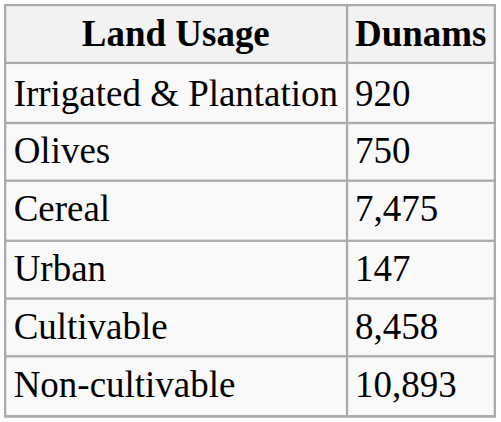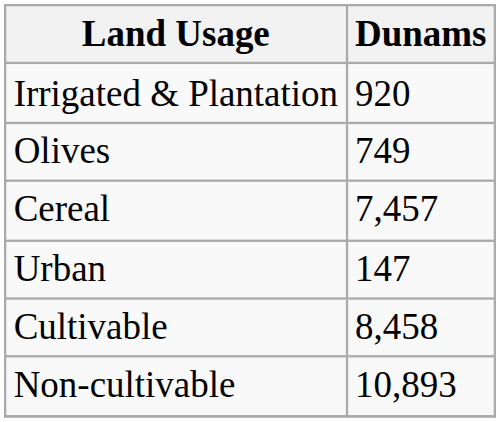 <table class="wikitable">
 <tr>
 <th>Land Usage</th>
 <th>Dunams</th>
 </tr>
 <tr>
 <td>Irrigated & Plantation</td>
 <td>920</td>
 </tr>
 <tr>
 <td>Olives</td>
-<td>750</td>
+<td>749</td>
 </tr>
 <tr>
 <td>Cereal</td>
-<td>7,475</td>
+<td>7,457</td>
 </tr>
 <tr>
 <td>Urban</td>
 <td>147</td>
 </tr>
 <tr>
 <td>Cultivable</td>
 <td>8,458</td>
 </tr>
 <tr>
 <td>Non-cultivable</td>
 <td>10,893</td>
 </tr>
 <tr>
 </tr>
 </table>
